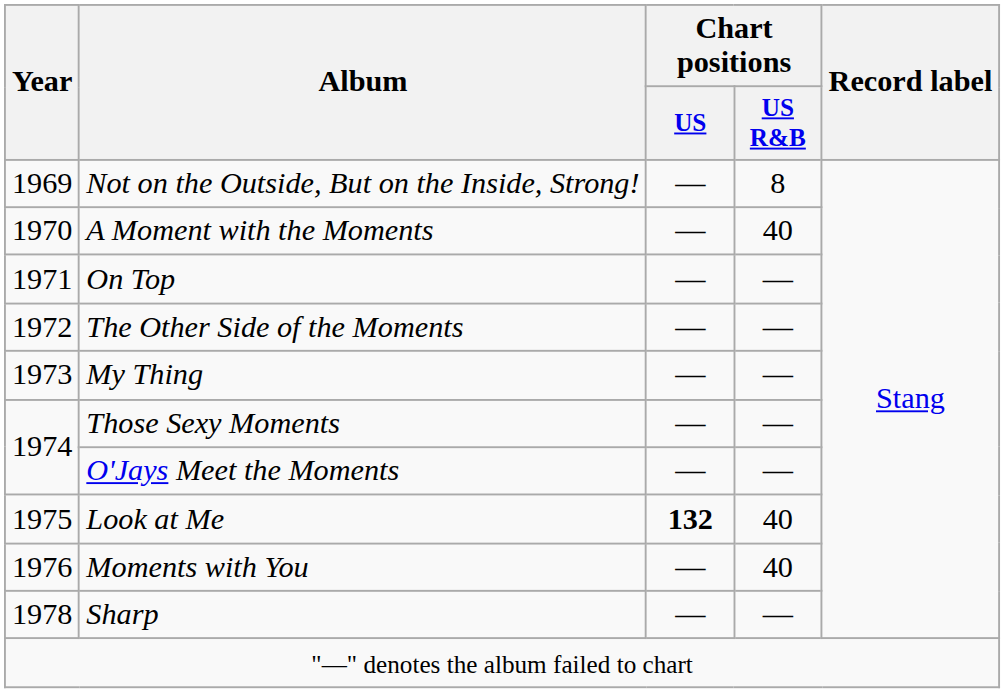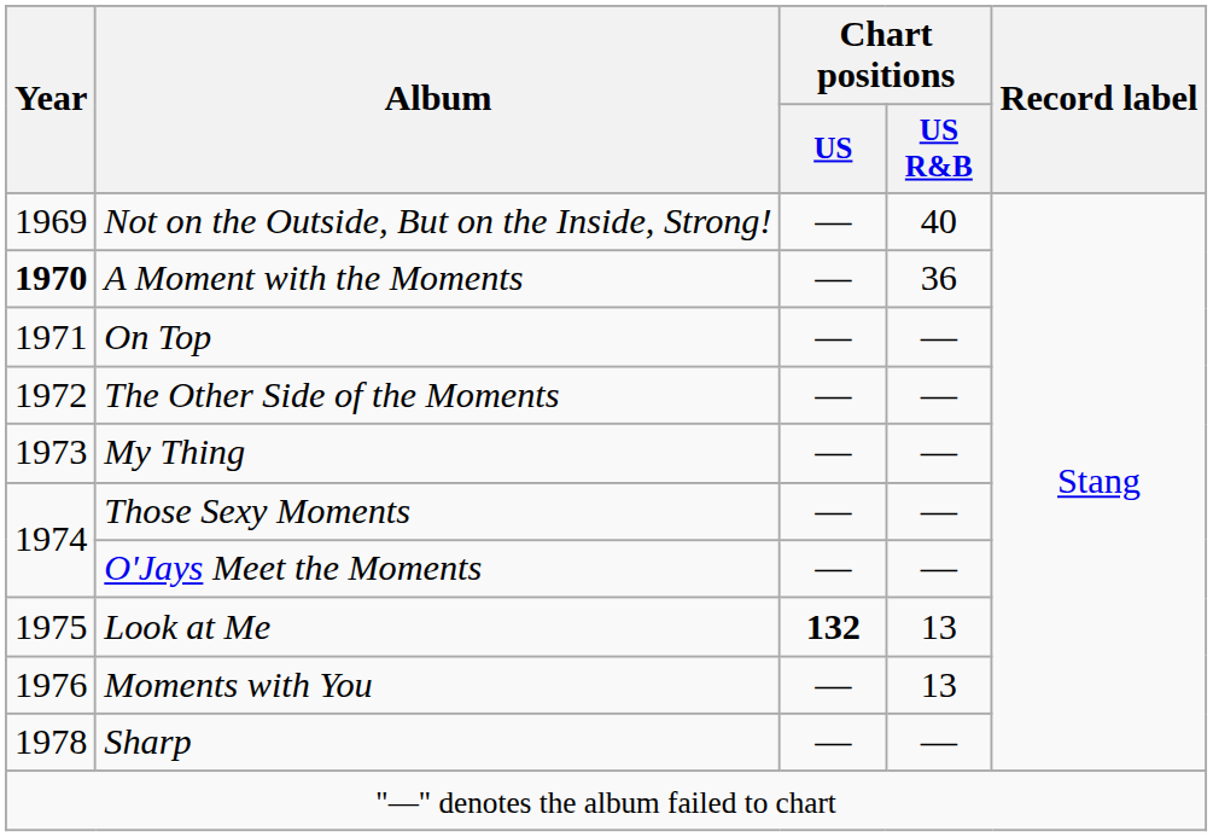 <table class="wikitable" style="text-align:center;">
 <tr>
 <th rowspan="2">Year</th>
 <th rowspan="2">Album</th>
 <th colspan="2">Chart positions</th>
 <th rowspan="2">Record label</th>
 </tr>
 <tr style="font-size:smaller;">
 <th style="width:40px;"><a href='#'>US</a><br></th>
 <th style="width:40px;"><a href='#'>US R&B</a><br></th>
 </tr>
 <tr>
 <td>1969</td>
 <td style="text-align:left;"><em>Not on the Outside, But on the Inside, Strong!</em></td>
 <td>—</td>
-<td>8</td>
+<td>40</td>
 <td rowspan="10"><a href='#'>Stang</a></td>
 </tr>
 <tr>
-<td>1970</td>
+<td><strong>1970</strong></td>
 <td style="text-align:left;"><em>A Moment with the Moments</em></td>
 <td>—</td>
-<td>40</td>
+<td>36</td>
 </tr>
 <tr>
 <td>1971</td>
 <td style="text-align:left;"><em>On Top</em></td>
 <td>—</td>
 <td>—</td>
 </tr>
 <tr>
 <td>1972</td>
 <td style="text-align:left;"><em>The Other Side of the Moments</em></td>
 <td>—</td>
 <td>—</td>
 </tr>
 <tr>
 <td>1973</td>
 <td style="text-align:left;"><em>My Thing</em></td>
 <td>—</td>
 <td>—</td>
 </tr>
 <tr>
 <td rowspan="2">1974</td>
 <td style="text-align:left;"><em>Those Sexy Moments</em></td>
 <td>—</td>
 <td>—</td>
 </tr>
 <tr>
 <td style="text-align:left;"><em><a href='#'>O'Jays</a> Meet the Moments</em></td>
 <td>—</td>
 <td>—</td>
 </tr>
 <tr>
 <td>1975</td>
 <td style="text-align:left;"><em>Look at Me</em></td>
 <td><strong>132</strong></td>
-<td>40</td>
+<td>13</td>
 </tr>
 <tr>
 <td>1976</td>
 <td style="text-align:left;"><em>Moments with You</em></td>
 <td>—</td>
-<td>40</td>
+<td>13</td>
 </tr>
 <tr>
 <td>1978</td>
 <td style="text-align:left;"><em>Sharp</em></td>
 <td>—</td>
 <td>—</td>
 </tr>
 <tr>
 <td colspan="5" style="text-align:center;"><small>"—" denotes the album failed to chart</small></td>
 </tr>
 </table>
